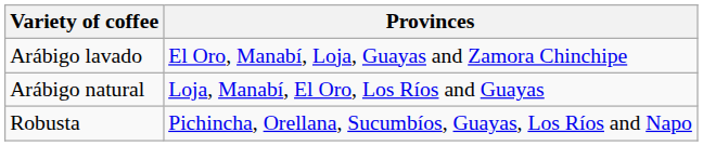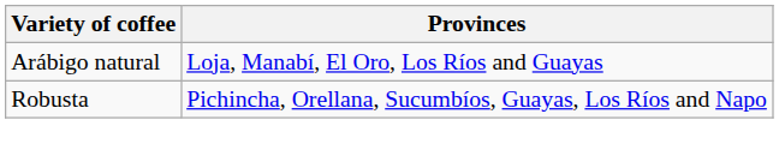 <table class="wikitable" align=center>
 <tr>
 <th>Variety of coffee</th>
 <th>Provinces</th>
-</tr>
-<tr>
-<td>Arábigo lavado</td>
-<td><a href='#'>El Oro</a>, <a href='#'>Manabí</a>, <a href='#'>Loja</a>, <a href='#'>Guayas</a> and <a href='#'>Zamora Chinchipe</a></td>
 </tr>
 <tr>
 <td>Arábigo natural</td>
 <td><a href='#'>Loja</a>, <a href='#'>Manabí</a>, <a href='#'>El Oro</a>, <a href='#'>Los Ríos</a> and <a href='#'>Guayas</a></td>
 </tr>
 <tr>
 <td>Robusta</td>
 <td><a href='#'>Pichincha</a>, <a href='#'>Orellana</a>, <a href='#'>Sucumbíos</a>, <a href='#'>Guayas</a>, <a href='#'>Los Ríos</a> and <a href='#'>Napo</a></td>
 </tr>
 </table>
